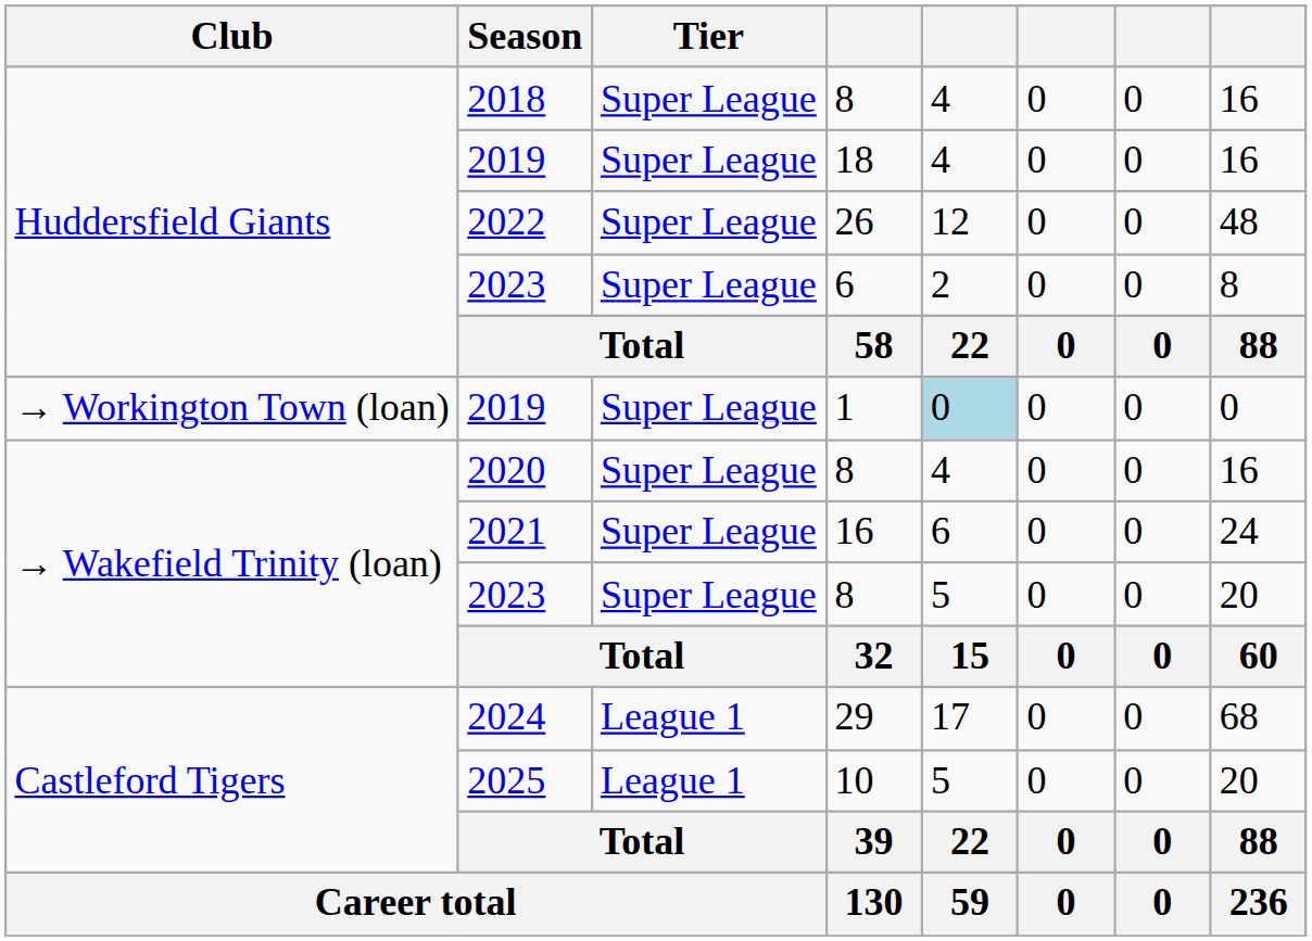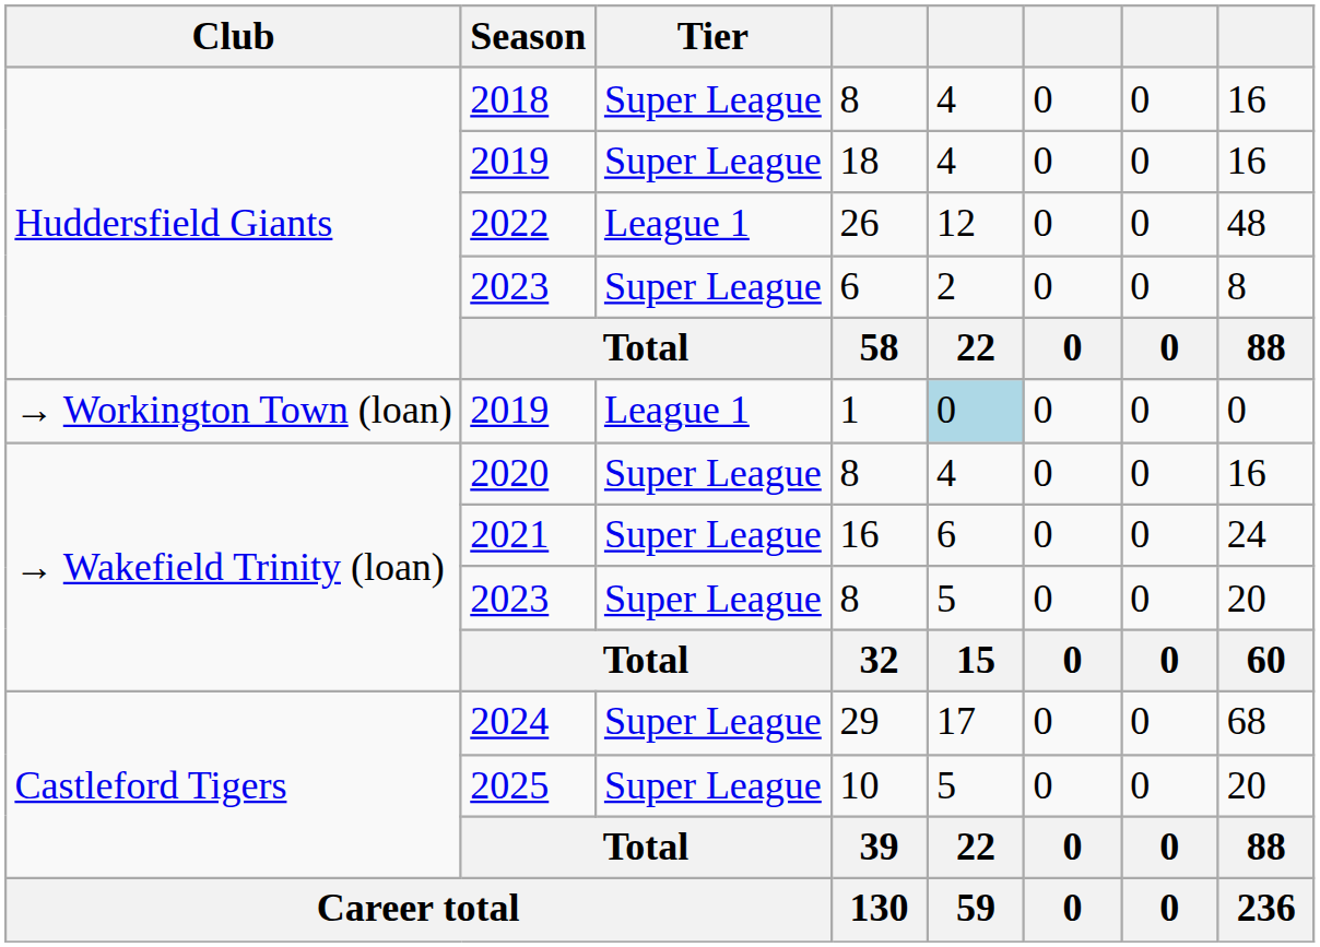 <table class="wikitable defaultcenter">
 <tr>
 <th>Club</th>
 <th>Season</th>
 <th>Tier</th>
 <th style="width:2em;"></th>
 <th style="width:2em;"></th>
 <th style="width:2em;"></th>
 <th style="width:2em;"></th>
 <th style="width:2em;"></th>
 </tr>
 <tr>
 <td rowspan="5" style="text-align:left;"> <a href='#'>Huddersfield Giants</a></td>
 <td><a href='#'>2018</a></td>
 <td><a href='#'>Super League</a></td>
 <td>8</td>
 <td>4</td>
 <td>0</td>
 <td>0</td>
 <td>16</td>
 </tr>
 <tr>
 <td><a href='#'>2019</a></td>
 <td><a href='#'>Super League</a></td>
 <td>18</td>
 <td>4</td>
 <td>0</td>
 <td>0</td>
 <td>16</td>
 </tr>
 <tr>
 <td><a href='#'>2022</a></td>
-<td><a href='#'>Super League</a></td>
+<td><a href='#'>League 1</a></td>
 <td>26</td>
 <td>12</td>
 <td>0</td>
 <td>0</td>
 <td>48</td>
 </tr>
 <tr>
 <td><a href='#'>2023</a></td>
 <td><a href='#'>Super League</a></td>
 <td>6</td>
 <td>2</td>
 <td>0</td>
 <td>0</td>
 <td>8</td>
 </tr>
 <tr>
 <th colspan="2">Total</th>
 <th>58</th>
 <th>22</th>
 <th>0</th>
 <th>0</th>
 <th>88</th>
 </tr>
 <tr>
 <td style="text-align:left;">→  <a href='#'>Workington Town</a> (loan)</td>
 <td><a href='#'>2019</a></td>
-<td><a href='#'>Super League</a></td>
+<td><a href='#'>League 1</a></td>
 <td>1</td>
 <td style="background: lightblue;">0</td>
 <td>0</td>
 <td>0</td>
 <td>0</td>
 </tr>
 <tr>
 <td rowspan="4" style="text-align:left;">→  <a href='#'>Wakefield Trinity</a> (loan)</td>
 <td><a href='#'>2020</a></td>
 <td><a href='#'>Super League</a></td>
 <td>8</td>
 <td>4</td>
 <td>0</td>
 <td>0</td>
 <td>16</td>
 </tr>
 <tr>
 <td><a href='#'>2021</a></td>
 <td><a href='#'>Super League</a></td>
 <td>16</td>
 <td>6</td>
 <td>0</td>
 <td>0</td>
 <td>24</td>
 </tr>
 <tr>
 <td><a href='#'>2023</a></td>
 <td><a href='#'>Super League</a></td>
 <td>8</td>
 <td>5</td>
 <td>0</td>
 <td>0</td>
 <td>20</td>
 </tr>
 <tr>
 <th colspan="2">Total</th>
 <th>32</th>
 <th>15</th>
 <th>0</th>
 <th>0</th>
 <th>60</th>
 </tr>
 <tr>
 <td rowspan="3" style="text-align:left;"> <a href='#'>Castleford Tigers</a></td>
 <td><a href='#'>2024</a></td>
-<td><a href='#'>League 1</a></td>
+<td><a href='#'>Super League</a></td>
 <td>29</td>
 <td>17</td>
 <td>0</td>
 <td>0</td>
 <td>68</td>
 </tr>
 <tr>
 <td><a href='#'>2025</a></td>
-<td><a href='#'>League 1</a></td>
+<td><a href='#'>Super League</a></td>
 <td>10</td>
 <td>5</td>
 <td>0</td>
 <td>0</td>
 <td>20</td>
 </tr>
 <tr>
 <th colspan="2">Total</th>
 <th>39</th>
 <th>22</th>
 <th>0</th>
 <th>0</th>
 <th>88</th>
 </tr>
 <tr>
 <th colspan="3">Career total</th>
 <th>130</th>
 <th>59</th>
 <th>0</th>
 <th>0</th>
 <th>236</th>
 </tr>
 </table>
